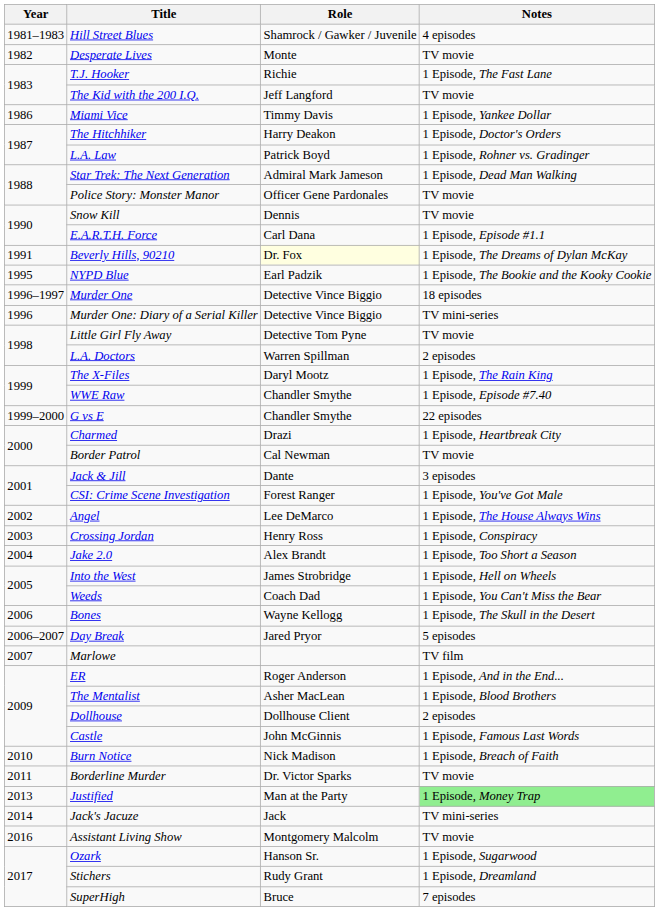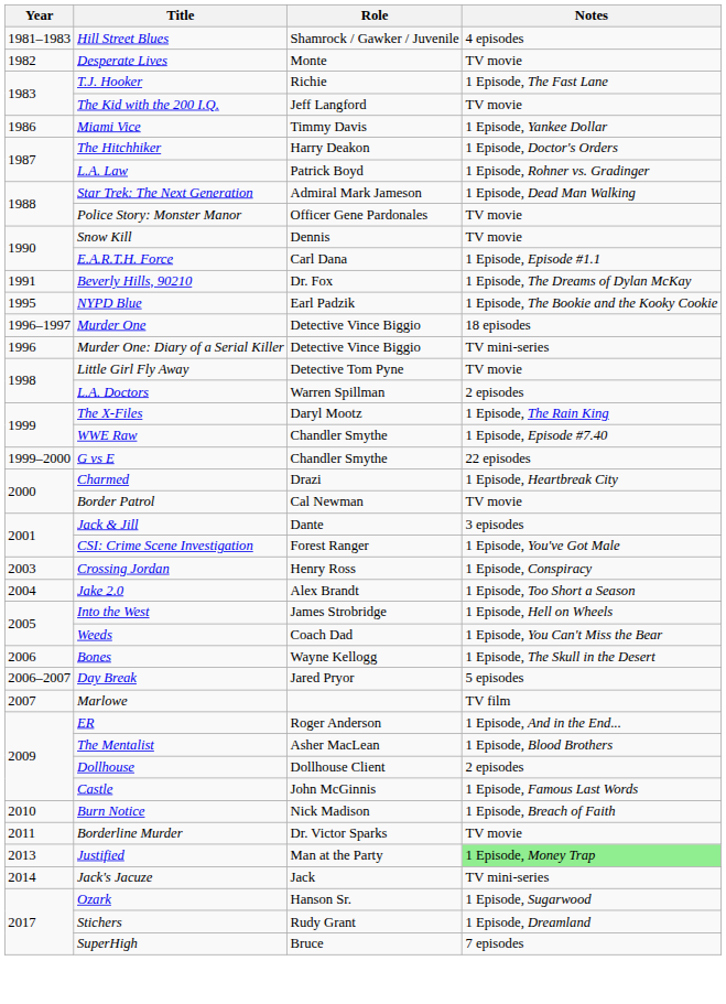 <table class="wikitable sortable">
 <tr>
 <th>Year</th>
 <th>Title</th>
 <th>Role</th>
 <th class="unsortable">Notes</th>
 </tr>
 <tr>
 <td>1981–1983</td>
 <td><em><a href='#'>Hill Street Blues</a></em></td>
 <td>Shamrock / Gawker / Juvenile</td>
 <td>4 episodes</td>
 </tr>
 <tr>
 <td>1982</td>
 <td><em><a href='#'>Desperate Lives</a></em></td>
 <td>Monte</td>
 <td>TV movie</td>
 </tr>
 <tr>
 <td rowspan=2>1983</td>
 <td><em><a href='#'>T.J. Hooker</a></em></td>
 <td>Richie</td>
 <td>1 Episode, <em>The Fast Lane</em></td>
 </tr>
 <tr>
 <td><em><a href='#'>The Kid with the 200 I.Q.</a></em></td>
 <td>Jeff Langford</td>
 <td>TV movie</td>
 </tr>
 <tr>
 <td>1986</td>
 <td><em><a href='#'>Miami Vice</a></em></td>
 <td>Timmy Davis</td>
 <td>1 Episode, <em>Yankee Dollar</em></td>
 </tr>
 <tr>
 <td rowspan=2>1987</td>
 <td><em><a href='#'>The Hitchhiker</a></em></td>
 <td>Harry Deakon</td>
 <td>1 Episode, <em>Doctor's Orders</em></td>
 </tr>
 <tr>
 <td><em><a href='#'>L.A. Law</a></em></td>
 <td>Patrick Boyd</td>
 <td>1 Episode, <em>Rohner vs. Gradinger</em></td>
 </tr>
 <tr>
 <td rowspan=2>1988</td>
 <td><em><a href='#'>Star Trek: The Next Generation</a></em></td>
 <td>Admiral Mark Jameson</td>
 <td>1 Episode, <em>Dead Man Walking</em></td>
 </tr>
 <tr>
 <td><em>Police Story: Monster Manor</em></td>
 <td>Officer Gene Pardonales</td>
 <td>TV movie</td>
 </tr>
 <tr>
 <td rowspan=2>1990</td>
 <td><em>Snow Kill</em></td>
 <td>Dennis</td>
 <td>TV movie</td>
 </tr>
 <tr>
 <td><em><a href='#'>E.A.R.T.H. Force</a></em></td>
 <td>Carl Dana</td>
 <td>1 Episode, <em>Episode #1.1</em></td>
 </tr>
 <tr>
 <td>1991</td>
 <td><em><a href='#'>Beverly Hills, 90210</a></em></td>
-<td style="background: lightyellow;">Dr. Fox</td>
+<td>Dr. Fox</td>
 <td>1 Episode, <em>The Dreams of Dylan McKay</em></td>
 </tr>
 <tr>
 <td>1995</td>
 <td><em><a href='#'>NYPD Blue</a></em></td>
 <td>Earl Padzik</td>
 <td>1 Episode, <em>The Bookie and the Kooky Cookie</em></td>
 </tr>
 <tr>
 <td>1996–1997</td>
 <td><em><a href='#'>Murder One</a></em></td>
 <td>Detective Vince Biggio</td>
 <td>18 episodes</td>
 </tr>
 <tr>
 <td>1996</td>
 <td><em>Murder One: Diary of a Serial Killer</em></td>
 <td>Detective Vince Biggio</td>
 <td>TV mini-series</td>
 </tr>
 <tr>
 <td rowspan=2>1998</td>
 <td><em>Little Girl Fly Away</em></td>
 <td>Detective Tom Pyne</td>
 <td>TV movie</td>
 </tr>
 <tr>
 <td><em><a href='#'>L.A. Doctors</a></em></td>
 <td>Warren Spillman</td>
 <td>2 episodes</td>
 </tr>
 <tr>
 <td rowspan=2>1999</td>
 <td><em><a href='#'>The X-Files</a></em></td>
 <td>Daryl Mootz</td>
 <td>1 Episode, <em><a href='#'>The Rain King</a></em></td>
 </tr>
 <tr>
 <td><em><a href='#'>WWE Raw</a></em></td>
 <td>Chandler Smythe</td>
 <td>1 Episode, <em>Episode #7.40</em></td>
 </tr>
 <tr>
 <td>1999–2000</td>
 <td><em><a href='#'>G vs E</a></em></td>
 <td>Chandler Smythe</td>
 <td>22 episodes</td>
 </tr>
 <tr>
 <td rowspan=2>2000</td>
 <td><em><a href='#'>Charmed</a></em></td>
 <td>Drazi</td>
 <td>1 Episode, <em>Heartbreak City</em></td>
 </tr>
 <tr>
 <td><em>Border Patrol</em></td>
 <td>Cal Newman</td>
 <td>TV movie</td>
 </tr>
 <tr>
 <td rowspan=2>2001</td>
 <td><em><a href='#'>Jack & Jill</a></em></td>
 <td>Dante</td>
 <td>3 episodes</td>
 </tr>
 <tr>
 <td><em><a href='#'>CSI: Crime Scene Investigation</a></em></td>
 <td>Forest Ranger</td>
 <td>1 Episode, <em>You've Got Male</em></td>
-</tr>
-<tr>
-<td>2002</td>
-<td><em><a href='#'>Angel</a></em></td>
-<td>Lee DeMarco</td>
-<td>1 Episode, <em><a href='#'>The House Always Wins</a></em></td>
 </tr>
 <tr>
 <td>2003</td>
 <td><em><a href='#'>Crossing Jordan</a></em></td>
 <td>Henry Ross</td>
 <td>1 Episode, <em>Conspiracy</em></td>
 </tr>
 <tr>
 <td>2004</td>
 <td><em><a href='#'>Jake 2.0</a></em></td>
 <td>Alex Brandt</td>
 <td>1 Episode, <em>Too Short a Season</em></td>
 </tr>
 <tr>
 <td rowspan=2>2005</td>
 <td><em><a href='#'>Into the West</a></em></td>
 <td>James Strobridge</td>
 <td>1 Episode, <em>Hell on Wheels</em></td>
 </tr>
 <tr>
 <td><em><a href='#'>Weeds</a></em></td>
 <td>Coach Dad</td>
 <td>1 Episode, <em>You Can't Miss the Bear</em></td>
 </tr>
 <tr>
 <td>2006</td>
 <td><em><a href='#'>Bones</a></em></td>
 <td>Wayne Kellogg</td>
 <td>1 Episode, <em>The Skull in the Desert</em></td>
 </tr>
 <tr>
 <td>2006–2007</td>
 <td><em><a href='#'>Day Break</a></em></td>
 <td>Jared Pryor</td>
 <td>5 episodes</td>
 </tr>
 <tr>
 <td>2007</td>
 <td><em>Marlowe</em></td>
 <td></td>
 <td>TV film</td>
 </tr>
 <tr>
 <td rowspan=4>2009</td>
 <td><em><a href='#'>ER</a></em></td>
 <td>Roger Anderson</td>
 <td>1 Episode, <em>And in the End...</em></td>
 </tr>
 <tr>
 <td><em><a href='#'>The Mentalist</a></em></td>
 <td>Asher MacLean</td>
 <td>1 Episode, <em>Blood Brothers</em></td>
 </tr>
 <tr>
 <td><em><a href='#'>Dollhouse</a></em></td>
 <td>Dollhouse Client</td>
 <td>2 episodes</td>
 </tr>
 <tr>
 <td><em><a href='#'>Castle</a></em></td>
 <td>John McGinnis</td>
 <td>1 Episode, <em>Famous Last Words</em></td>
 </tr>
 <tr>
 <td>2010</td>
 <td><em><a href='#'>Burn Notice</a></em></td>
 <td>Nick Madison</td>
 <td>1 Episode, <em>Breach of Faith</em></td>
 </tr>
 <tr>
 <td>2011</td>
 <td><em>Borderline Murder</em></td>
 <td>Dr. Victor Sparks</td>
 <td>TV movie</td>
 </tr>
 <tr>
 <td>2013</td>
 <td><em><a href='#'>Justified</a></em></td>
 <td>Man at the Party</td>
 <td style="background: lightgreen;">1 Episode, <em>Money Trap</em></td>
 </tr>
 <tr>
 <td>2014</td>
 <td><em>Jack's Jacuze</em></td>
 <td>Jack</td>
 <td>TV mini-series</td>
 </tr>
 <tr>
-<td>2016</td>
-<td><em>Assistant Living Show</em></td>
-<td>Montgomery Malcolm</td>
-<td>TV movie</td>
-</tr>
-<tr>
 <td rowspan=3>2017</td>
 <td><em><a href='#'>Ozark</a></em></td>
 <td>Hanson Sr.</td>
 <td>1 Episode, <em>Sugarwood</em></td>
 </tr>
 <tr>
 <td><em>Stichers</em></td>
 <td>Rudy Grant</td>
 <td>1 Episode, <em>Dreamland</em></td>
 </tr>
 <tr>
 <td><em>SuperHigh</em></td>
 <td>Bruce</td>
 <td>7 episodes</td>
 </tr>
 </table>
